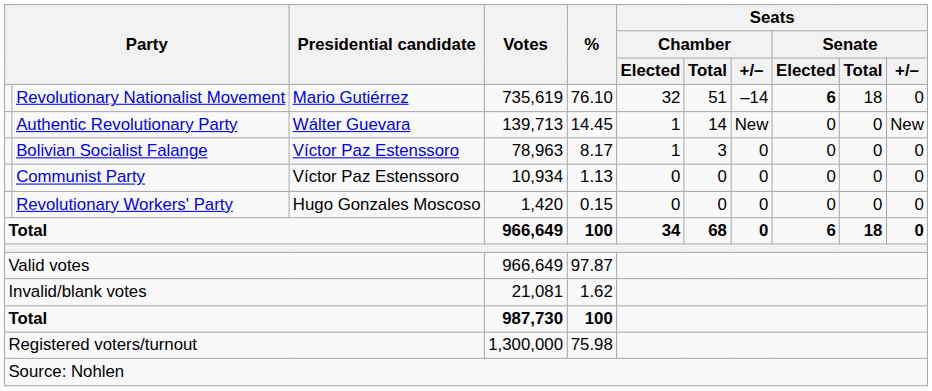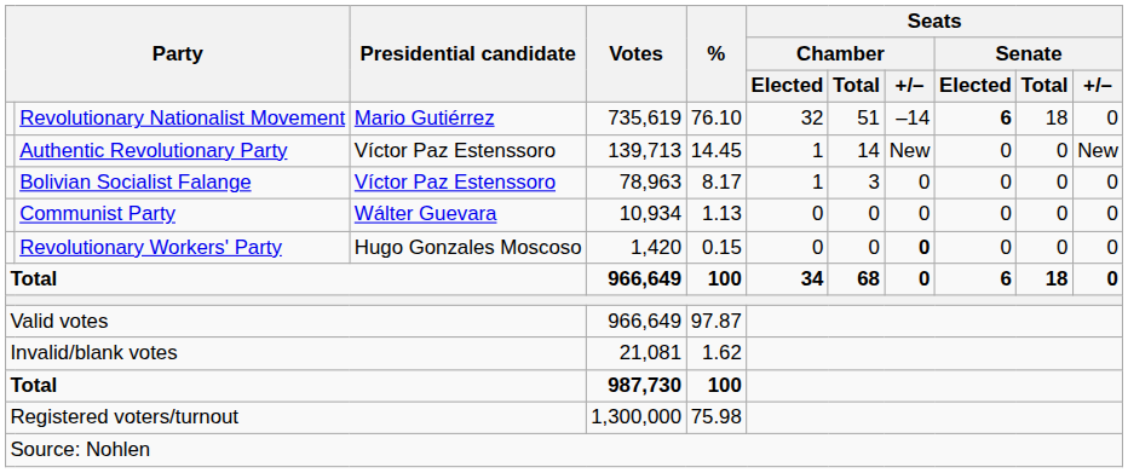 <table class=wikitable style=text-align:right>
 <tr>
 <th rowspan=3 colspan=2>Party</th>
 <th rowspan=3>Presidential candidate</th>
 <th rowspan=3>Votes</th>
 <th rowspan=3>%</th>
 <th colspan=6>Seats</th>
 </tr>
 <tr>
 <th colspan=3>Chamber</th>
 <th colspan=3>Senate</th>
 </tr>
 <tr>
 <th>Elected</th>
 <th>Total</th>
 <th>+/–</th>
 <th>Elected</th>
 <th>Total</th>
 <th>+/–</th>
 </tr>
 <tr>
 <td bgcolor=></td>
 <td align=left><a href='#'>Revolutionary Nationalist Movement</a></td>
 <td align=left><a href='#'>Mario Gutiérrez</a></td>
 <td>735,619</td>
 <td>76.10</td>
 <td>32</td>
 <td>51</td>
 <td>–14</td>
 <td><strong>6</strong></td>
 <td>18</td>
 <td>0</td>
 </tr>
 <tr>
 <td bgcolor=></td>
 <td align=left><a href='#'>Authentic Revolutionary Party</a></td>
-<td align=left><a href='#'>Wálter Guevara</a></td>
+<td align=left>Víctor Paz Estenssoro</td>
 <td>139,713</td>
 <td>14.45</td>
 <td>1</td>
 <td>14</td>
 <td>New</td>
 <td>0</td>
 <td>0</td>
 <td>New</td>
 </tr>
 <tr>
 <td bgcolor=></td>
 <td align=left><a href='#'>Bolivian Socialist Falange</a></td>
 <td align=left><a href='#'>Víctor Paz Estenssoro</a></td>
 <td>78,963</td>
 <td>8.17</td>
 <td>1</td>
 <td>3</td>
 <td>0</td>
 <td>0</td>
 <td>0</td>
 <td>0</td>
 </tr>
 <tr>
 <td bgcolor=></td>
 <td align=left><a href='#'>Communist Party</a></td>
-<td align=left>Víctor Paz Estenssoro</td>
+<td align=left><a href='#'>Wálter Guevara</a></td>
 <td>10,934</td>
 <td>1.13</td>
 <td>0</td>
 <td>0</td>
 <td>0</td>
 <td>0</td>
 <td>0</td>
 <td>0</td>
 </tr>
 <tr>
 <td bgcolor=></td>
 <td align=left><a href='#'>Revolutionary Workers' Party</a></td>
 <td align=left>Hugo Gonzales Moscoso</td>
 <td>1,420</td>
 <td>0.15</td>
 <td>0</td>
 <td>0</td>
-<td>0</td>
+<td><strong>0</strong></td>
 <td>0</td>
 <td>0</td>
 <td>0</td>
 </tr>
 <tr class=sortbottom>
 <td align=left colspan=3><strong>Total</strong></td>
 <td><strong>966,649</strong></td>
 <td><strong>100</strong></td>
 <td><strong>34</strong></td>
 <td><strong>68</strong></td>
 <td><strong>0</strong></td>
 <td><strong>6</strong></td>
 <td><strong>18</strong></td>
 <td><strong>0</strong></td>
 </tr>
 <tr class=sortbottom>
 <th colspan=11></th>
 </tr>
 <tr class=sortbottom>
 <td align=left colspan=3>Valid votes</td>
 <td>966,649</td>
 <td>97.87</td>
 <td colspan=6></td>
 </tr>
 <tr class=sortbottom>
 <td align=left colspan=3>Invalid/blank votes</td>
 <td>21,081</td>
 <td>1.62</td>
 <td colspan=6></td>
 </tr>
 <tr class=sortbottom>
 <td align=left colspan=3><strong>Total</strong></td>
 <td><strong>987,730</strong></td>
 <td><strong>100</strong></td>
 <td colspan=6></td>
 </tr>
 <tr class=sortbottom>
 <td align=left colspan=3>Registered voters/turnout</td>
 <td>1,300,000</td>
 <td>75.98</td>
 <td colspan=6></td>
 </tr>
 <tr class=sortbottom>
 <td align=left colspan=11>Source: Nohlen</td>
 </tr>
 </table>
